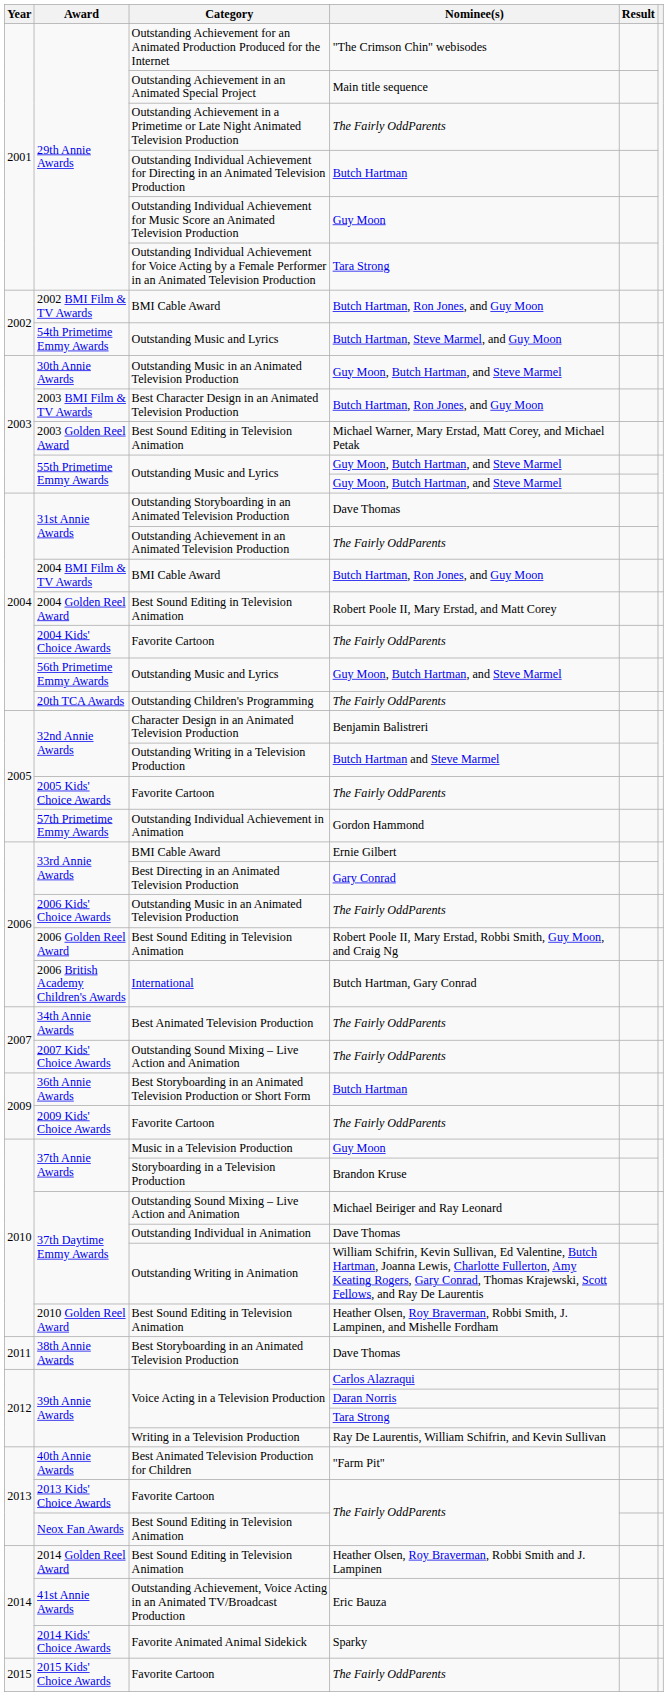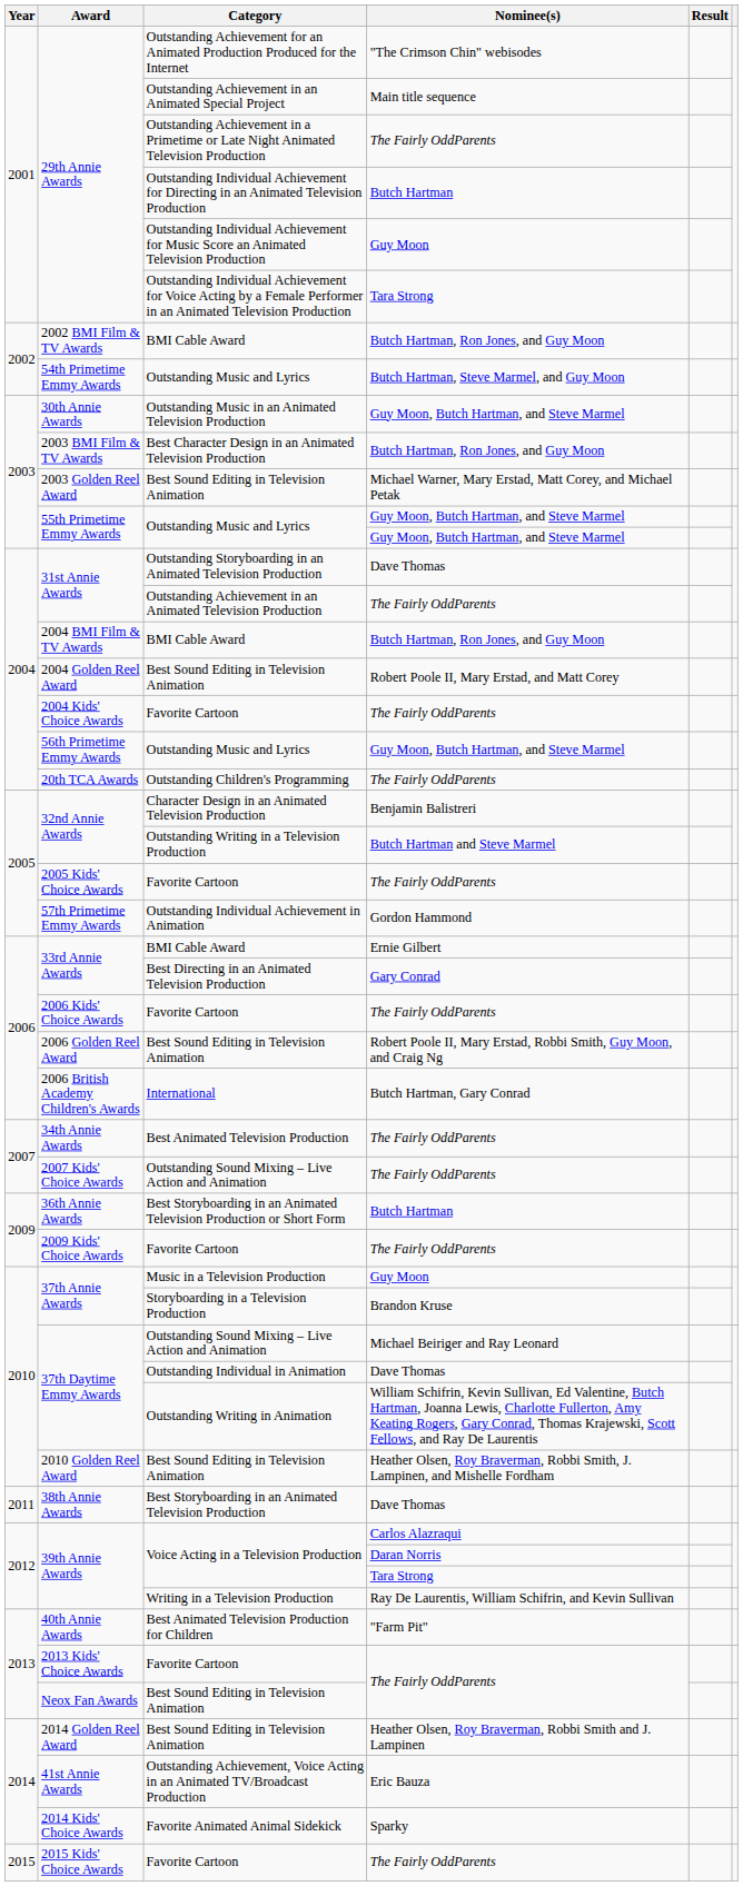 <table class="wikitable sortable">
 <tr>
 <th>Year</th>
 <th>Award</th>
 <th>Category</th>
 <th>Nominee(s)</th>
 <th>Result</th>
 <th></th>
 </tr>
 <tr>
 <td rowspan="6">2001</td>
 <td rowspan="6"><a href='#'>29th Annie Awards</a></td>
 <td>Outstanding Achievement for an Animated Production Produced for the Internet</td>
 <td>"The Crimson Chin" webisodes</td>
 <td></td>
 <td rowspan="6" style="text-align:center;"></td>
 </tr>
 <tr>
 <td>Outstanding Achievement in an Animated Special Project</td>
 <td>Main title sequence</td>
 <td></td>
 </tr>
 <tr>
 <td>Outstanding Achievement in a Primetime or Late Night Animated Television Production</td>
 <td><em>The Fairly OddParents</em></td>
 <td></td>
 </tr>
 <tr>
 <td>Outstanding Individual Achievement for Directing in an Animated Television Production</td>
 <td><a href='#'>Butch Hartman</a><br></td>
 <td></td>
 </tr>
 <tr>
 <td>Outstanding Individual Achievement for Music Score an Animated Television Production</td>
 <td><a href='#'>Guy Moon</a></td>
 <td></td>
 </tr>
 <tr>
 <td>Outstanding Individual Achievement for Voice Acting by a Female Performer in an Animated Television Production</td>
 <td><a href='#'>Tara Strong</a><br></td>
 <td></td>
 </tr>
 <tr>
 <td rowspan="2">2002</td>
 <td>2002 <a href='#'>BMI Film & TV Awards</a></td>
 <td>BMI Cable Award</td>
 <td><a href='#'>Butch Hartman</a>, <a href='#'>Ron Jones</a>, and <a href='#'>Guy Moon</a></td>
 <td></td>
 <td align=center></td>
 </tr>
 <tr>
 <td><a href='#'>54th Primetime Emmy Awards</a></td>
 <td>Outstanding Music and Lyrics</td>
 <td><a href='#'>Butch Hartman</a>, <a href='#'>Steve Marmel</a>, and <a href='#'>Guy Moon</a><br></td>
 <td></td>
 <td align=center></td>
 </tr>
 <tr>
 <td rowspan="5">2003</td>
 <td><a href='#'>30th Annie Awards</a></td>
 <td>Outstanding Music in an Animated Television Production</td>
 <td><a href='#'>Guy Moon</a>, <a href='#'>Butch Hartman</a>, and <a href='#'>Steve Marmel</a></td>
 <td></td>
 <td align=center></td>
 </tr>
 <tr>
 <td>2003 <a href='#'>BMI Film & TV Awards</a></td>
 <td>Best Character Design in an Animated Television Production</td>
 <td><a href='#'>Butch Hartman</a>, <a href='#'>Ron Jones</a>, and <a href='#'>Guy Moon</a></td>
 <td></td>
 <td></td>
 </tr>
 <tr>
 <td>2003 <a href='#'>Golden Reel Award</a></td>
 <td>Best Sound Editing in Television Animation</td>
 <td>Michael Warner, Mary Erstad, Matt Corey, and Michael Petak<br></td>
 <td></td>
 <td></td>
 </tr>
 <tr>
 <td rowspan="2"><a href='#'>55th Primetime Emmy Awards</a></td>
 <td rowspan="2">Outstanding Music and Lyrics</td>
 <td><a href='#'>Guy Moon</a>, <a href='#'>Butch Hartman</a>, and <a href='#'>Steve Marmel</a><br></td>
 <td></td>
 <td rowspan="2" style="text-align:center;"></td>
 </tr>
 <tr>
 <td><a href='#'>Guy Moon</a>, <a href='#'>Butch Hartman</a>, and <a href='#'>Steve Marmel</a><br></td>
 <td></td>
 </tr>
 <tr>
 <td rowspan="7">2004</td>
 <td rowspan="2"><a href='#'>31st Annie Awards</a></td>
 <td>Outstanding Storyboarding in an Animated Television Production</td>
 <td>Dave Thomas<br></td>
 <td></td>
 <td rowspan="2" style="text-align:center;"></td>
 </tr>
 <tr>
 <td>Outstanding Achievement in an Animated Television Production</td>
 <td><em>The Fairly OddParents</em></td>
 <td></td>
 </tr>
 <tr>
 <td>2004 <a href='#'>BMI Film & TV Awards</a></td>
 <td>BMI Cable Award</td>
 <td><a href='#'>Butch Hartman</a>, <a href='#'>Ron Jones</a>, and <a href='#'>Guy Moon</a></td>
 <td></td>
 <td align=center></td>
 </tr>
 <tr>
 <td>2004 <a href='#'>Golden Reel Award</a></td>
 <td>Best Sound Editing in Television Animation</td>
 <td>Robert Poole II, Mary Erstad, and Matt Corey<br></td>
 <td></td>
 <td></td>
 </tr>
 <tr>
 <td><a href='#'>2004 Kids' Choice Awards</a></td>
 <td>Favorite Cartoon</td>
 <td><em>The Fairly OddParents</em></td>
 <td></td>
 <td></td>
 </tr>
 <tr>
 <td><a href='#'>56th Primetime Emmy Awards</a></td>
 <td>Outstanding Music and Lyrics</td>
 <td><a href='#'>Guy Moon</a>, <a href='#'>Butch Hartman</a>, and <a href='#'>Steve Marmel</a><br></td>
 <td></td>
 <td align=center></td>
 </tr>
 <tr>
 <td><a href='#'>20th TCA Awards</a></td>
 <td>Outstanding Children's Programming</td>
 <td><em>The Fairly OddParents</em></td>
 <td></td>
 <td align=center></td>
 </tr>
 <tr>
 <td rowspan="4">2005</td>
 <td rowspan="2"><a href='#'>32nd Annie Awards</a></td>
 <td>Character Design in an Animated Television Production</td>
 <td>Benjamin Balistreri<br></td>
 <td></td>
 <td rowspan="2" style="text-align:center;"></td>
 </tr>
 <tr>
 <td>Outstanding Writing in a Television Production</td>
 <td><a href='#'>Butch Hartman</a> and <a href='#'>Steve Marmel</a><br></td>
 <td></td>
 </tr>
 <tr>
 <td><a href='#'>2005 Kids' Choice Awards</a></td>
 <td>Favorite Cartoon</td>
 <td><em>The Fairly OddParents</em></td>
 <td></td>
 <td align=center></td>
 </tr>
 <tr>
 <td><a href='#'>57th Primetime Emmy Awards</a></td>
 <td>Outstanding Individual Achievement in Animation</td>
 <td>Gordon Hammond<br></td>
 <td></td>
 <td align=center></td>
 </tr>
 <tr>
 <td rowspan="5">2006</td>
 <td rowspan="2"><a href='#'>33rd Annie Awards</a></td>
 <td>BMI Cable Award</td>
 <td>Ernie Gilbert<br></td>
 <td></td>
 <td rowspan="2" style="text-align:center;"></td>
 </tr>
 <tr>
 <td>Best Directing in an Animated Television Production</td>
 <td><a href='#'>Gary Conrad</a><br></td>
 <td></td>
 </tr>
 <tr>
 <td><a href='#'>2006 Kids' Choice Awards</a></td>
-<td>Outstanding Music in an Animated Television Production</td>
+<td>Favorite Cartoon</td>
 <td><em>The Fairly OddParents</em></td>
 <td></td>
 <td align=center></td>
 </tr>
 <tr>
 <td>2006 <a href='#'>Golden Reel Award</a></td>
 <td>Best Sound Editing in Television Animation</td>
 <td>Robert Poole II, Mary Erstad, Robbi Smith, <a href='#'>Guy Moon</a>, and Craig Ng<br></td>
 <td></td>
 <td align=center></td>
 </tr>
 <tr>
 <td>2006 <a href='#'>British Academy Children's Awards</a></td>
 <td><a href='#'>International</a></td>
 <td>Butch Hartman, Gary Conrad</td>
 <td></td>
 <td align="center"></td>
 </tr>
 <tr>
 <td rowspan="2">2007</td>
 <td><a href='#'>34th Annie Awards</a></td>
 <td>Best Animated Television Production</td>
 <td><em>The Fairly OddParents</em></td>
 <td></td>
 <td align=center></td>
 </tr>
 <tr>
 <td><a href='#'>2007 Kids' Choice Awards</a></td>
 <td>Outstanding Sound Mixing – Live Action and Animation</td>
 <td><em>The Fairly OddParents</em></td>
 <td></td>
 <td align=center></td>
 </tr>
 <tr>
 <td rowspan="2">2009</td>
 <td><a href='#'>36th Annie Awards</a></td>
 <td>Best Storyboarding in an Animated Television Production or Short Form</td>
 <td><a href='#'>Butch Hartman</a><br></td>
 <td></td>
 <td align=center></td>
 </tr>
 <tr>
 <td><a href='#'>2009 Kids' Choice Awards</a></td>
 <td>Favorite Cartoon</td>
 <td><em>The Fairly OddParents</em></td>
 <td></td>
 <td align=center></td>
 </tr>
 <tr>
 <td rowspan="6">2010</td>
 <td rowspan="2"><a href='#'>37th Annie Awards</a></td>
 <td>Music in a Television Production</td>
 <td><a href='#'>Guy Moon</a><br></td>
 <td></td>
 <td rowspan="2" style="text-align:center;"></td>
 </tr>
 <tr>
 <td>Storyboarding in a Television Production</td>
 <td>Brandon Kruse<br></td>
 <td></td>
 </tr>
 <tr>
 <td rowspan="3"><a href='#'>37th Daytime Emmy Awards</a></td>
 <td>Outstanding Sound Mixing – Live Action and Animation</td>
 <td>Michael Beiriger and Ray Leonard</td>
 <td></td>
 <td rowspan="3" style="text-align:center;"></td>
 </tr>
 <tr>
 <td>Outstanding Individual in Animation</td>
 <td>Dave Thomas<br></td>
 <td></td>
 </tr>
 <tr>
 <td>Outstanding Writing in Animation</td>
 <td>William Schifrin, Kevin Sullivan, Ed Valentine, <a href='#'>Butch Hartman</a>, Joanna Lewis, <a href='#'>Charlotte Fullerton</a>, <a href='#'>Amy Keating Rogers</a>, <a href='#'>Gary Conrad</a>, Thomas Krajewski, <a href='#'>Scott Fellows</a>, and Ray De Laurentis</td>
 <td></td>
 </tr>
 <tr>
 <td>2010 <a href='#'>Golden Reel Award</a></td>
 <td>Best Sound Editing in Television Animation</td>
 <td>Heather Olsen, <a href='#'>Roy Braverman</a>, Robbi Smith, J. Lampinen, and Mishelle Fordham<br></td>
 <td></td>
 <td align=center></td>
 </tr>
 <tr>
 <td>2011</td>
 <td><a href='#'>38th Annie Awards</a></td>
 <td>Best Storyboarding in an Animated Television Production</td>
 <td>Dave Thomas</td>
 <td></td>
 <td align=center></td>
 </tr>
 <tr>
 <td rowspan="4">2012</td>
 <td rowspan="4"><a href='#'>39th Annie Awards</a></td>
 <td rowspan="3">Voice Acting in a Television Production</td>
 <td><a href='#'>Carlos Alazraqui</a><br></td>
 <td></td>
 <td rowspan="3" style="text-align:center;"></td>
 </tr>
 <tr>
 <td><a href='#'>Daran Norris</a><br></td>
 <td></td>
 </tr>
 <tr>
 <td><a href='#'>Tara Strong</a><br></td>
 <td></td>
 </tr>
 <tr>
 <td>Writing in a Television Production</td>
 <td>Ray De Laurentis, William Schifrin, and Kevin Sullivan<br></td>
 <td></td>
 <td align=center></td>
 </tr>
 <tr>
 <td rowspan="3">2013</td>
 <td><a href='#'>40th Annie Awards</a></td>
 <td>Best Animated Television Production for Children</td>
 <td>"Farm Pit"</td>
 <td></td>
 <td align=center></td>
 </tr>
 <tr>
 <td><a href='#'>2013 Kids' Choice Awards</a></td>
 <td>Favorite Cartoon</td>
 <td rowspan="2"><em>The Fairly OddParents</em></td>
 <td></td>
 <td align=center></td>
 </tr>
 <tr>
 <td><a href='#'>Neox Fan Awards</a></td>
 <td>Best Sound Editing in Television Animation</td>
 <td></td>
 <td align=center></td>
 </tr>
 <tr>
 <td rowspan="3">2014</td>
 <td>2014 <a href='#'>Golden Reel Award</a></td>
 <td>Best Sound Editing in Television Animation</td>
 <td>Heather Olsen, <a href='#'>Roy Braverman</a>, Robbi Smith and J. Lampinen<br></td>
 <td></td>
 <td align=center></td>
 </tr>
 <tr>
 <td><a href='#'>41st Annie Awards</a></td>
 <td>Outstanding Achievement, Voice Acting in an Animated TV/Broadcast Production</td>
 <td>Eric Bauza</td>
 <td></td>
 <td align=center></td>
 </tr>
 <tr>
 <td><a href='#'>2014 Kids' Choice Awards</a></td>
 <td>Favorite Animated Animal Sidekick</td>
 <td>Sparky</td>
 <td></td>
 <td align=center></td>
 </tr>
 <tr>
 <td>2015</td>
 <td><a href='#'>2015 Kids' Choice Awards</a></td>
 <td>Favorite Cartoon</td>
 <td><em>The Fairly OddParents</em></td>
 <td></td>
 <td align=center></td>
 </tr>
 </table>
